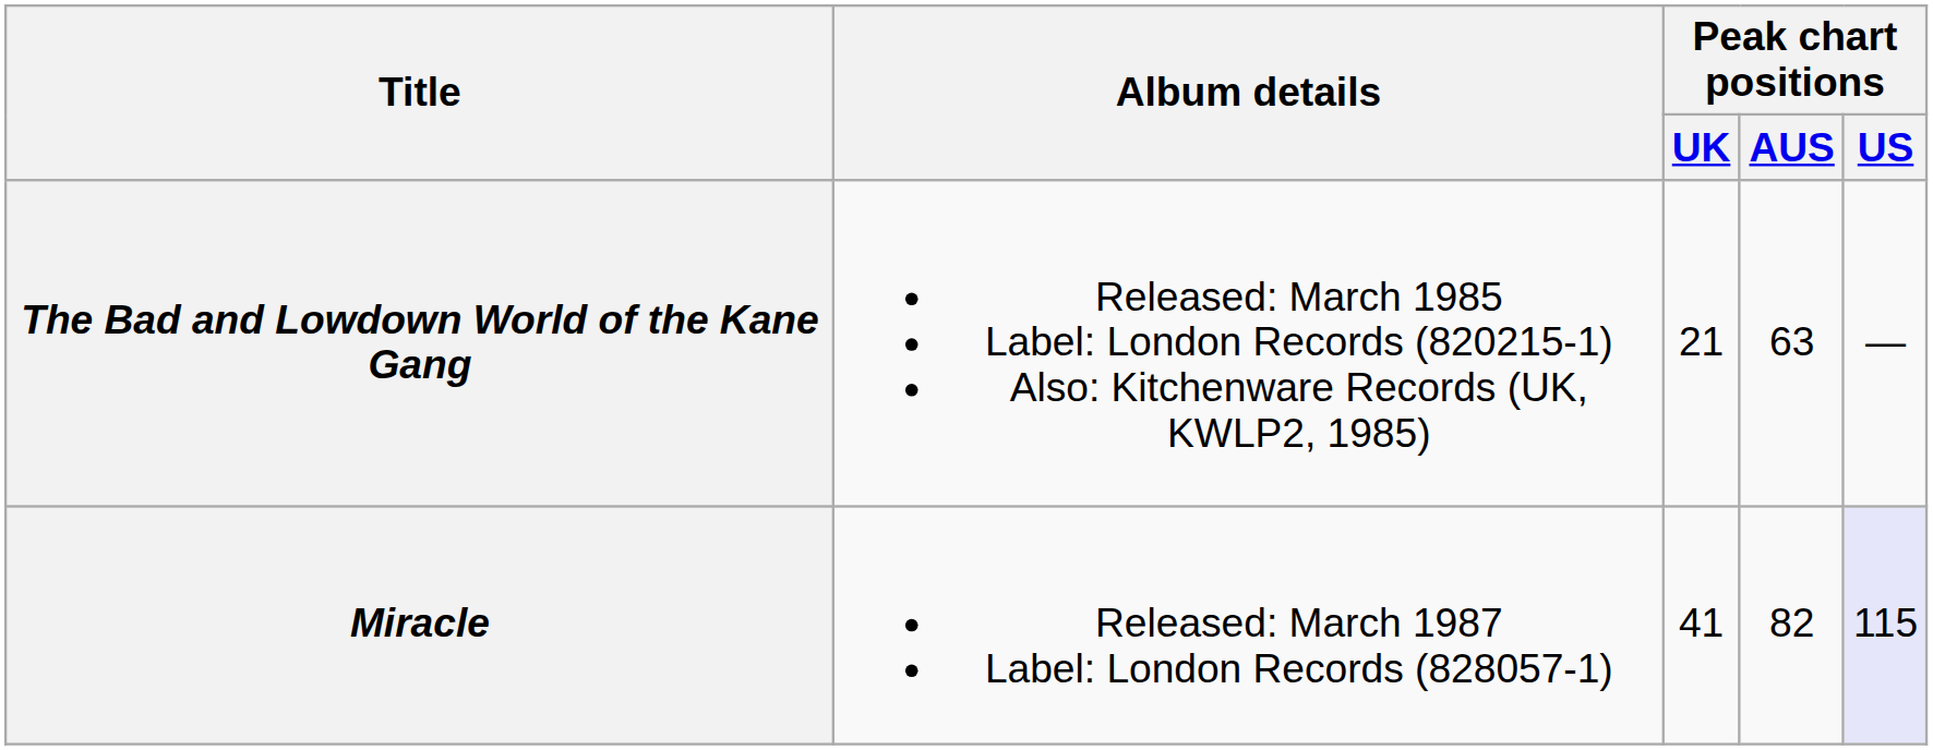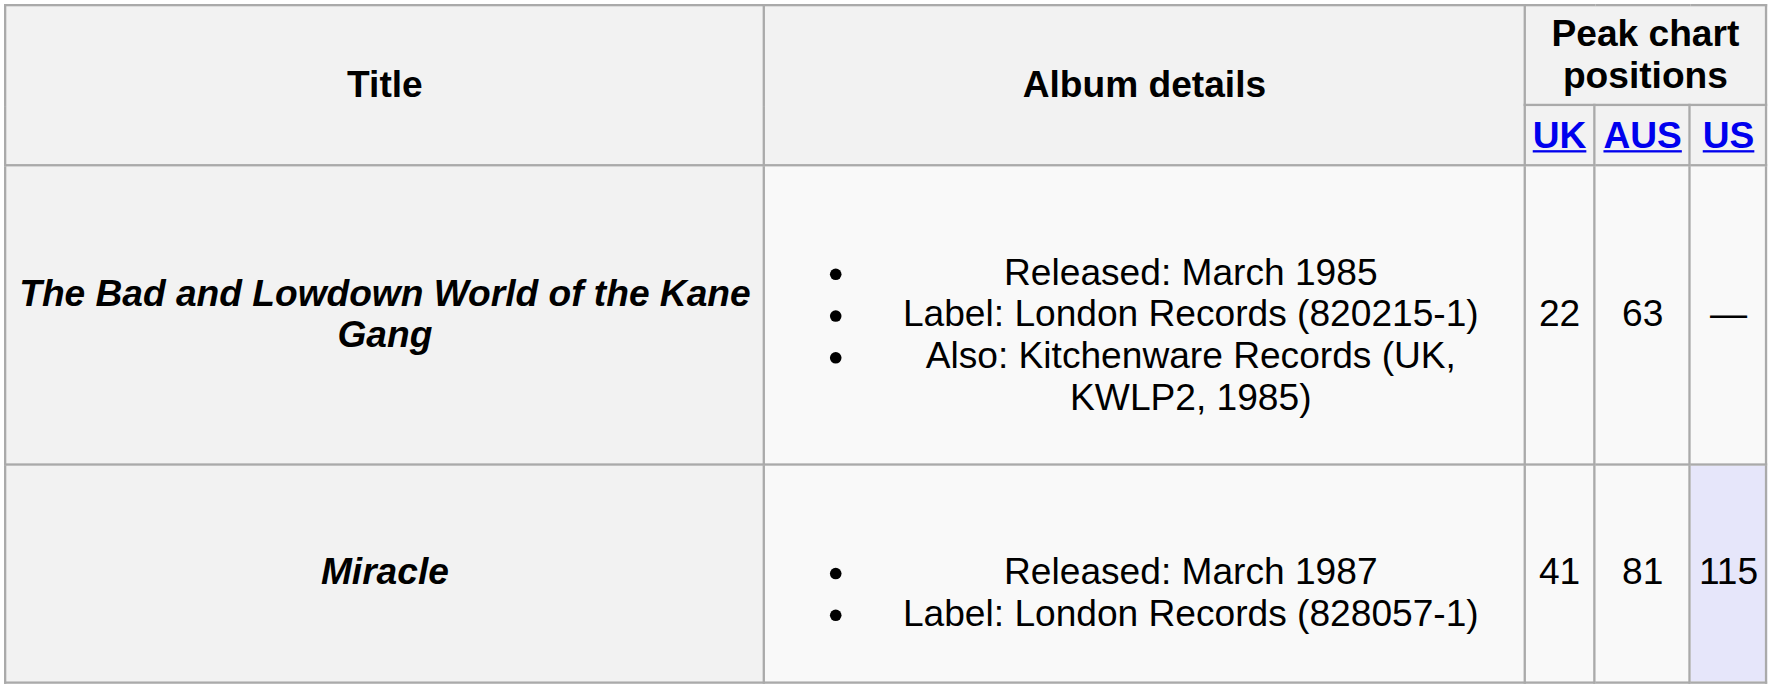 <table class="wikitable plainrowheaders" style="text-align:center;" border="1">
 <tr>
 <th scope="col" rowspan="2" style="width:20em;">Title</th>
 <th scope="col" rowspan="2" style="width:20em;">Album details</th>
 <th scope="col" colspan="3">Peak chart<br>positions</th>
 </tr>
 <tr>
 <th scope="col" style="text-align:center;" style="width:40px;"><a href='#'>UK</a><br></th>
 <th scope="col" style="text-align:center;" style="width:40px;"><a href='#'>AUS</a><br></th>
 <th scope="col" style="text-align:center;" style="width:40px;"><a href='#'>US</a><br></th>
 </tr>
 <tr>
 <th scope="row"><em>The Bad and Lowdown World of the Kane Gang</em></th>
 <td><br><ul><li>Released: March 1985</li><li>Label: London Records (820215-1)</li><li>Also: Kitchenware Records (UK, KWLP2, 1985)</li></ul></td>
-<td>21</td>
+<td>22</td>
 <td>63</td>
 <td>—</td>
 </tr>
 <tr>
 <th scope="row"><em>Miracle</em></th>
 <td><br><ul><li>Released: March 1987</li><li>Label: London Records (828057-1)</li></ul></td>
 <td>41</td>
-<td>82</td>
+<td>81</td>
 <td style="background: lavender;">115</td>
 </tr>
 </table>
